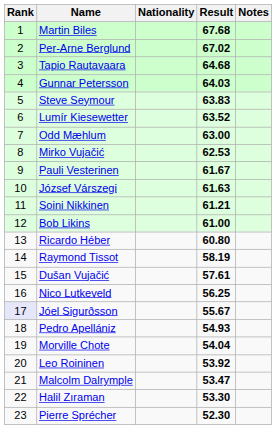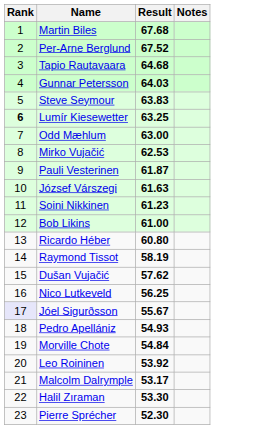 <table class="wikitable sortable" style="text-align:center">
 <tr>
 <th>Rank</th>
 <th>Name</th>
-<th>Nationality</th>
 <th>Result</th>
 <th>Notes</th>
 </tr>
 <tr bgcolor=#ccffcc>
 <td>1</td>
 <td align=left><a href='#'>Martin Biles</a></td>
-<td align=left></td>
 <td><strong>67.68</strong></td>
 <td></td>
 </tr>
 <tr bgcolor=#ccffcc>
 <td>2</td>
 <td align=left><a href='#'>Per-Arne Berglund</a></td>
-<td align=left></td>
-<td><strong>67.02</strong></td>
+<td><strong>67.52</strong></td>
 <td></td>
 </tr>
 <tr bgcolor=#ccffcc>
 <td>3</td>
 <td align=left><a href='#'>Tapio Rautavaara</a></td>
-<td align=left></td>
 <td><strong>64.68</strong></td>
 <td></td>
 </tr>
 <tr bgcolor=#ccffcc>
 <td>4</td>
 <td align=left><a href='#'>Gunnar Petersson</a></td>
-<td align=left></td>
 <td><strong>64.03</strong></td>
 <td></td>
 </tr>
 <tr bgcolor=#ddffdd>
 <td>5</td>
 <td align=left><a href='#'>Steve Seymour</a></td>
-<td align=left></td>
 <td><strong>63.83</strong></td>
 <td></td>
 </tr>
 <tr bgcolor=#ddffdd>
-<td>6</td>
+<td><strong>6</strong></td>
 <td align=left><a href='#'>Lumír Kiesewetter</a></td>
-<td align=left></td>
-<td><strong>63.52</strong></td>
+<td><strong>63.25</strong></td>
 <td></td>
 </tr>
 <tr bgcolor=#ddffdd>
 <td>7</td>
 <td align=left><a href='#'>Odd Mæhlum</a></td>
-<td align=left></td>
 <td><strong>63.00</strong></td>
 <td></td>
 </tr>
 <tr bgcolor=#ddffdd>
 <td>8</td>
 <td align=left><a href='#'>Mirko Vujačić</a></td>
-<td align=left></td>
 <td><strong>62.53</strong></td>
 <td></td>
 </tr>
 <tr bgcolor=#ddffdd>
 <td>9</td>
 <td align=left><a href='#'>Pauli Vesterinen</a></td>
-<td align=left></td>
-<td><strong>61.67</strong></td>
+<td><strong>61.87</strong></td>
 <td></td>
 </tr>
 <tr bgcolor=#ddffdd>
 <td>10</td>
 <td align=left><a href='#'>József Várszegi</a></td>
-<td align=left></td>
 <td><strong>61.63</strong></td>
 <td></td>
 </tr>
 <tr bgcolor=#ddffdd>
 <td>11</td>
 <td align=left><a href='#'>Soini Nikkinen</a></td>
-<td align=left></td>
-<td><strong>61.21</strong></td>
+<td><strong>61.23</strong></td>
 <td></td>
 </tr>
 <tr bgcolor=#ddffdd>
 <td>12</td>
 <td align=left><a href='#'>Bob Likins</a></td>
-<td align=left></td>
 <td><strong>61.00</strong></td>
 <td></td>
 </tr>
 <tr>
 <td>13</td>
 <td align=left><a href='#'>Ricardo Héber</a></td>
-<td align=left></td>
 <td><strong>60.80</strong></td>
 <td></td>
 </tr>
 <tr>
 <td>14</td>
 <td align=left><a href='#'>Raymond Tissot</a></td>
-<td align=left></td>
 <td><strong>58.19</strong></td>
 <td></td>
 </tr>
 <tr>
 <td>15</td>
 <td align=left><a href='#'>Dušan Vujačić</a></td>
-<td align=left></td>
-<td><strong>57.61</strong></td>
+<td><strong>57.62</strong></td>
 <td></td>
 </tr>
 <tr>
 <td>16</td>
 <td align=left><a href='#'>Nico Lutkeveld</a></td>
-<td align=left></td>
 <td><strong>56.25</strong></td>
 <td></td>
 </tr>
 <tr>
 <td style="background: lavender;">17</td>
 <td align=left><a href='#'>Jóel Sigurðsson</a></td>
-<td align=left></td>
 <td><strong>55.67</strong></td>
 <td></td>
 </tr>
 <tr>
 <td>18</td>
 <td align=left><a href='#'>Pedro Apellániz</a></td>
-<td align=left></td>
 <td><strong>54.93</strong></td>
 <td></td>
 </tr>
 <tr>
 <td>19</td>
 <td align=left><a href='#'>Morville Chote</a></td>
-<td align=left></td>
-<td><strong>54.04</strong></td>
+<td><strong>54.84</strong></td>
 <td></td>
 </tr>
 <tr>
 <td>20</td>
 <td align=left><a href='#'>Leo Roininen</a></td>
-<td align=left></td>
 <td><strong>53.92</strong></td>
 <td></td>
 </tr>
 <tr>
 <td>21</td>
 <td align=left><a href='#'>Malcolm Dalrymple</a></td>
-<td align=left></td>
-<td><strong>53.47</strong></td>
+<td><strong>53.17</strong></td>
 <td></td>
 </tr>
 <tr>
 <td>22</td>
 <td align=left><a href='#'>Halil Zıraman</a></td>
-<td align=left></td>
 <td><strong>53.30</strong></td>
 <td></td>
 </tr>
 <tr>
 <td>23</td>
 <td align=left><a href='#'>Pierre Sprécher</a></td>
-<td align=left></td>
 <td><strong>52.30</strong></td>
 <td></td>
 </tr>
 </table>
